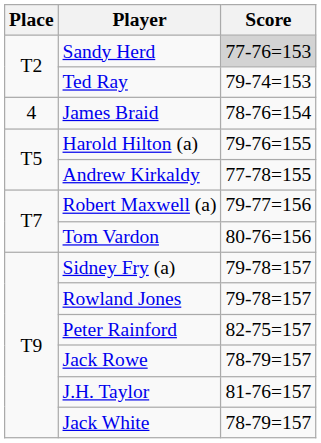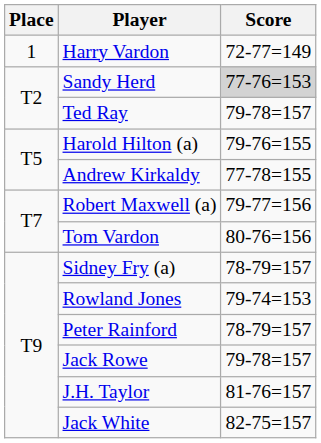 <table class="wikitable">
 <tr>
 <th>Place</th>
 <th>Player</th>
 <th>Score</th>
+</tr>
+<tr>
+<td align=center>1</td>
+<td> <a href='#'>Harry Vardon</a></td>
+<td>72-77=149</td>
 </tr>
 <tr>
 <td rowspan=2 align=center>T2</td>
 <td> <a href='#'>Sandy Herd</a></td>
 <td style="background: lightgrey;">77-76=153</td>
 </tr>
 <tr>
 <td> <a href='#'>Ted Ray</a></td>
-<td>79-74=153</td>
-</tr>
-<tr>
-<td align=center>4</td>
-<td> <a href='#'>James Braid</a></td>
-<td>78-76=154</td>
+<td>79-78=157</td>
 </tr>
 <tr>
 <td rowspan=2 align=center>T5</td>
 <td> <a href='#'>Harold Hilton</a> (a)</td>
 <td>79-76=155</td>
 </tr>
 <tr>
 <td> <a href='#'>Andrew Kirkaldy</a></td>
 <td>77-78=155</td>
 </tr>
 <tr>
 <td rowspan=2 align=center>T7</td>
 <td> <a href='#'>Robert Maxwell</a> (a)</td>
 <td>79-77=156</td>
 </tr>
 <tr>
 <td> <a href='#'>Tom Vardon</a></td>
 <td>80-76=156</td>
 </tr>
 <tr>
 <td rowspan=6 align=center>T9</td>
 <td> <a href='#'>Sidney Fry</a> (a)</td>
-<td>79-78=157</td>
+<td>78-79=157</td>
 </tr>
 <tr>
 <td> <a href='#'>Rowland Jones</a></td>
-<td>79-78=157</td>
+<td>79-74=153</td>
 </tr>
 <tr>
 <td> <a href='#'>Peter Rainford</a></td>
-<td>82-75=157</td>
+<td>78-79=157</td>
 </tr>
 <tr>
 <td> <a href='#'>Jack Rowe</a></td>
-<td>78-79=157</td>
+<td>79-78=157</td>
 </tr>
 <tr>
 <td> <a href='#'>J.H. Taylor</a></td>
 <td>81-76=157</td>
 </tr>
 <tr>
 <td> <a href='#'>Jack White</a></td>
-<td>78-79=157</td>
+<td>82-75=157</td>
 </tr>
 </table>
